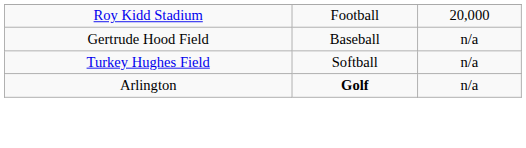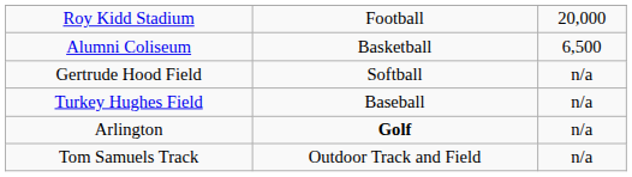 <table class="wikitable" style="width:45%;">
 <tr>
 </tr>
 <tr>
 <td align=center><a href='#'>Roy Kidd Stadium</a></td>
 <td align=center>Football</td>
 <td align=center>20,000</td>
 </tr>
 <tr>
+<td align=center><a href='#'>Alumni Coliseum</a></td>
+<td align=center>Basketball</td>
+<td align=center>6,500</td>
+</tr>
+<tr>
 <td align=center>Gertrude Hood Field</td>
-<td align=center>Baseball</td>
+<td align=center>Softball</td>
 <td align=center>n/a</td>
 </tr>
 <tr>
 <td align=center><a href='#'>Turkey Hughes Field</a></td>
-<td align=center>Softball</td>
+<td align=center>Baseball</td>
 <td align=center>n/a</td>
 </tr>
 <tr>
 <td align=center>Arlington</td>
 <td align=center><strong>Golf</strong></td>
 <td align=center>n/a</td>
 </tr>
+<tr>
+<td align=center>Tom Samuels Track</td>
+<td align=center>Outdoor Track and Field</td>
+<td align=center>n/a</td>
+</tr>
 </table>
